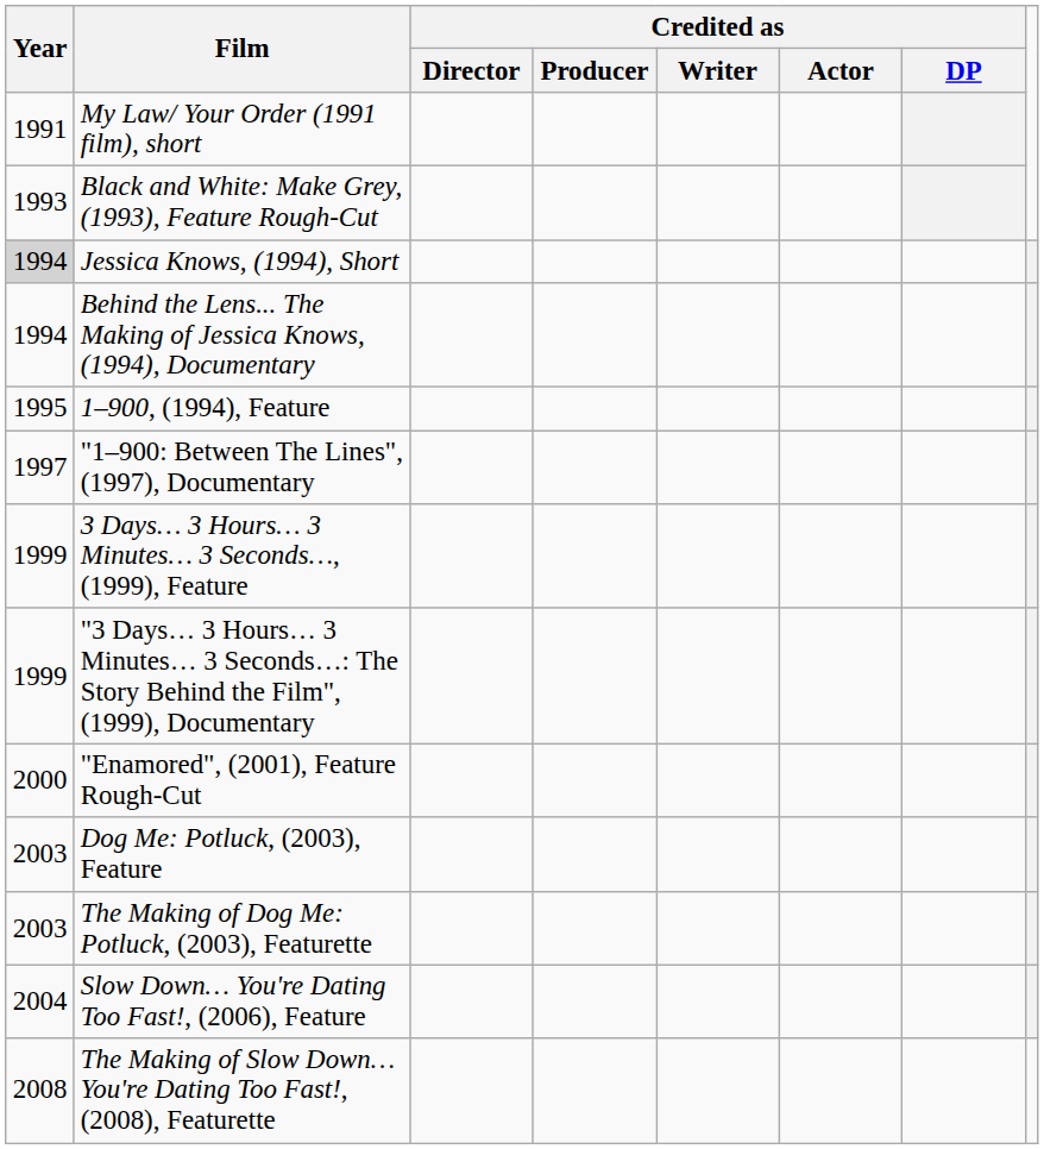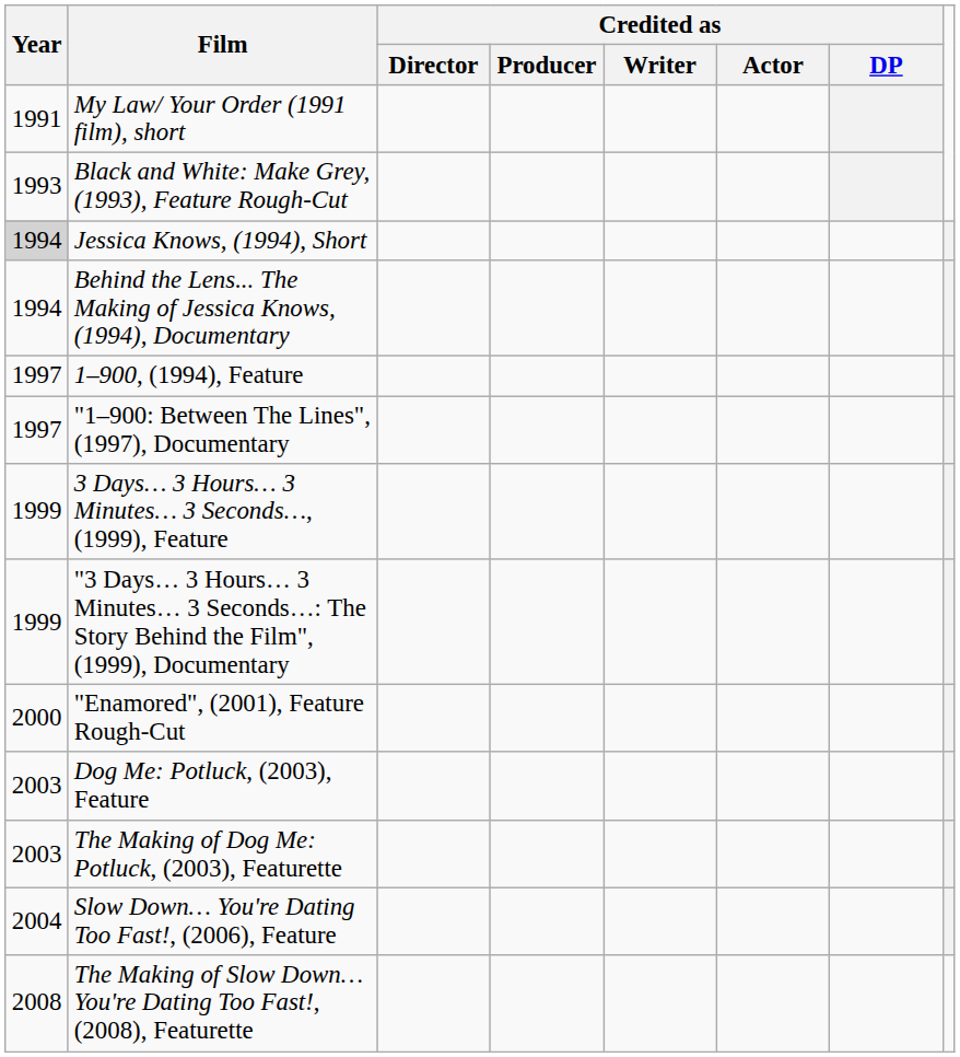 <table class="wikitable">
 <tr>
 <th rowspan="2" width="33">Year</th>
 <th rowspan="2">Film</th>
 <th colspan="5">Credited as</th>
 </tr>
 <tr>
 <th width=65>Director</th>
 <th width=65>Producer</th>
 <th width=65>Writer</th>
 <th width=65>Actor</th>
 <th width=65><a href='#'>DP</a></th>
 </tr>
 <tr align="center">
 <td align="center">1991</td>
 <td align="left"><em>My Law/ Your Order (1991 film), short</em></td>
 <td></td>
 <td></td>
 <td></td>
 <td></td>
 <th></th>
 </tr>
 <tr align="center">
 <td align="center">1993</td>
 <td align="left"><em>Black and White: Make Grey, (1993), Feature Rough-Cut</em></td>
 <td></td>
 <td></td>
 <td></td>
 <td></td>
 <th></th>
 </tr>
 <tr align="center">
 <td align="center" style="background: lightgrey;">1994</td>
 <td align="left"><em>Jessica Knows, (1994), Short</em></td>
 <td></td>
 <td></td>
 <td></td>
 <td></td>
 <td></td>
 <th></th>
 </tr>
 <tr align="center">
 <td align="center">1994</td>
 <td align="left"><em>Behind the Lens... The Making of Jessica Knows, (1994), Documentary</em></td>
 <td></td>
 <td></td>
 <td></td>
 <td></td>
 <td></td>
 <th></th>
 </tr>
 <tr align="center">
-<td align="center">1995</td>
+<td align="center">1997</td>
 <td align="left"><em>1–900</em>, (1994), Feature</td>
 <td></td>
 <td></td>
 <td></td>
 <td></td>
 <td></td>
 <th></th>
 </tr>
 <tr align="center">
 <td align="center">1997</td>
 <td align="left">"1–900: Between The Lines", (1997), Documentary</td>
 <td></td>
 <td></td>
 <td></td>
 <td></td>
 <td></td>
 <th></th>
 </tr>
 <tr align="center">
 <td align="center">1999</td>
 <td align="left"><em>3 Days… 3 Hours… 3 Minutes… 3 Seconds…</em>, (1999), Feature</td>
 <td></td>
 <td></td>
 <td></td>
 <td></td>
 <td></td>
 <th></th>
 </tr>
 <tr align="center">
 <td align="center">1999</td>
 <td align="left">"3 Days… 3 Hours… 3 Minutes… 3 Seconds…: The Story Behind the Film", (1999), Documentary</td>
 <td></td>
 <td></td>
 <td></td>
 <td></td>
 <td></td>
 <th></th>
 </tr>
 <tr align="center">
 <td align="center">2000</td>
 <td align="left">"Enamored", (2001), Feature Rough-Cut</td>
 <td></td>
 <td></td>
 <td></td>
 <td></td>
 <td></td>
 <th></th>
 </tr>
 <tr align="center">
 <td align="center">2003</td>
 <td align="left"><em>Dog Me: Potluck</em>, (2003), Feature</td>
 <td></td>
 <td></td>
 <td></td>
 <td></td>
 <td></td>
 <th></th>
 </tr>
 <tr align="center">
 <td align="center">2003</td>
 <td align="left"><em>The Making of Dog Me: Potluck</em>, (2003), Featurette</td>
 <td></td>
 <td></td>
 <td></td>
 <td></td>
 <td></td>
 <th></th>
 </tr>
 <tr align="center">
 <td align="center">2004</td>
 <td align="left"><em>Slow Down… You're Dating Too Fast!</em>, (2006), Feature</td>
 <td></td>
 <td></td>
 <td></td>
 <td></td>
 <td></td>
 <th></th>
 </tr>
 <tr align="center">
 <td align="center">2008</td>
 <td align="left"><em>The Making of Slow Down… You're Dating Too Fast!</em>, (2008), Featurette</td>
 <td></td>
 <td></td>
 <td></td>
 <td></td>
 <td></td>
 </tr>
 </table>
